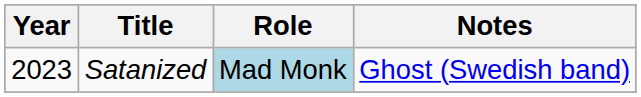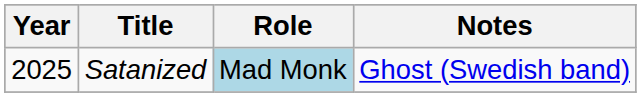 <table class="wikitable sortable">
 <tr>
 <th>Year</th>
 <th>Title</th>
 <th>Role</th>
 <th class="unsortable">Notes</th>
 </tr>
 <tr>
-<td>2023</td>
+<td>2025</td>
 <td><em>Satanized</em></td>
 <td style="background: lightblue;">Mad Monk</td>
 <td><a href='#'>Ghost (Swedish band)</a></td>
 </tr>
 </table>
